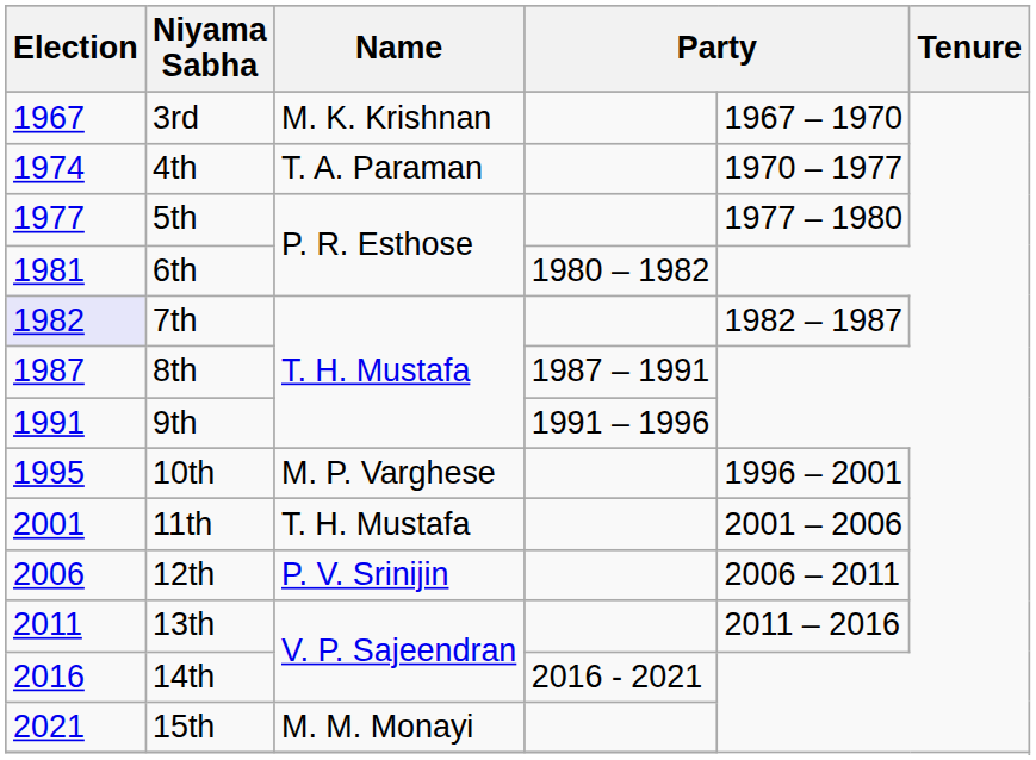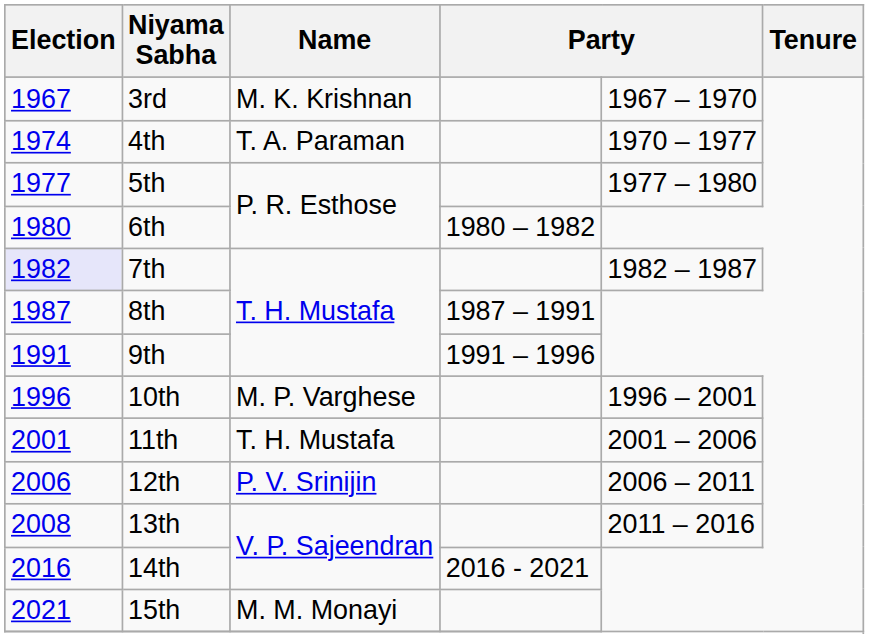 <table class="wikitable sortable">
 <tr>
 <th>Election</th>
 <th>Niyama<br>Sabha</th>
 <th>Name</th>
 <th colspan=2>Party</th>
 <th>Tenure</th>
 </tr>
 <tr>
 <td><a href='#'>1967</a></td>
 <td>3rd</td>
 <td>M. K. Krishnan</td>
 <td></td>
 <td>1967 – 1970</td>
 </tr>
 <tr>
 <td><a href='#'>1974</a></td>
 <td>4th</td>
 <td>T. A. Paraman</td>
 <td></td>
 <td>1970 – 1977</td>
 </tr>
 <tr>
 <td><a href='#'>1977</a></td>
 <td>5th</td>
 <td rowspan="2">P. R. Esthose</td>
 <td></td>
 <td>1977 – 1980</td>
 </tr>
 <tr>
-<td><a href='#'>1981</a></td>
+<td><a href='#'>1980</a></td>
 <td>6th</td>
 <td>1980 – 1982</td>
 </tr>
 <tr>
 <td style="background: lavender;"><a href='#'>1982</a></td>
 <td>7th</td>
 <td rowspan="3"><a href='#'>T. H. Mustafa</a></td>
 <td></td>
 <td>1982 – 1987</td>
 </tr>
 <tr>
 <td><a href='#'>1987</a></td>
 <td>8th</td>
 <td>1987 – 1991</td>
 </tr>
 <tr>
 <td><a href='#'>1991</a></td>
 <td>9th</td>
 <td>1991 – 1996</td>
 </tr>
 <tr>
-<td><a href='#'>1995</a></td>
+<td><a href='#'>1996</a></td>
 <td>10th</td>
 <td>M. P. Varghese</td>
 <td></td>
 <td>1996 – 2001</td>
 </tr>
 <tr>
 <td><a href='#'>2001</a></td>
 <td>11th</td>
 <td>T. H. Mustafa</td>
 <td></td>
 <td>2001 – 2006</td>
 </tr>
 <tr>
 <td><a href='#'>2006</a></td>
 <td>12th</td>
 <td><a href='#'>P. V. Srinijin</a></td>
 <td></td>
 <td>2006 – 2011</td>
 </tr>
 <tr>
-<td><a href='#'>2011</a></td>
+<td><a href='#'>2008</a></td>
 <td>13th</td>
 <td rowspan="2"><a href='#'>V. P. Sajeendran</a></td>
 <td></td>
 <td>2011 – 2016</td>
 </tr>
 <tr>
 <td><a href='#'>2016</a></td>
 <td>14th</td>
 <td>2016 - 2021</td>
 </tr>
 <tr>
 <td><a href='#'>2021</a></td>
 <td>15th</td>
 <td>M. M. Monayi</td>
 <td></td>
 </tr>
 <tr>
 </tr>
 </table>
